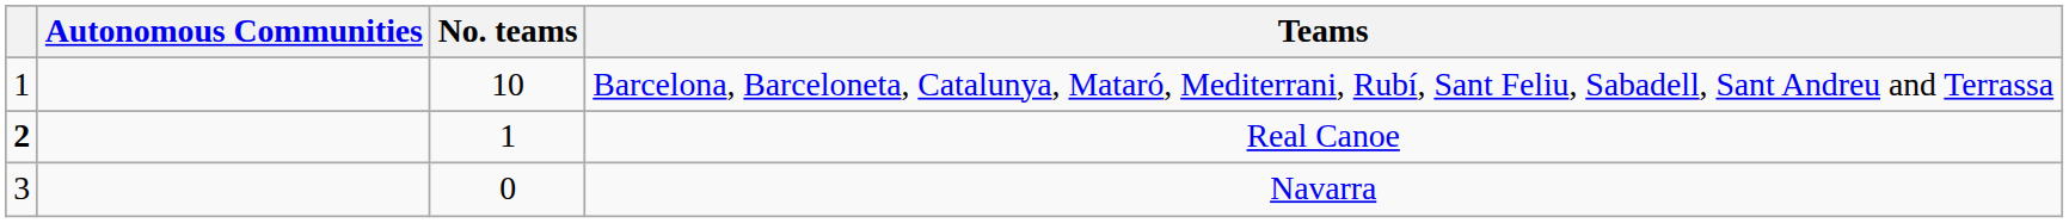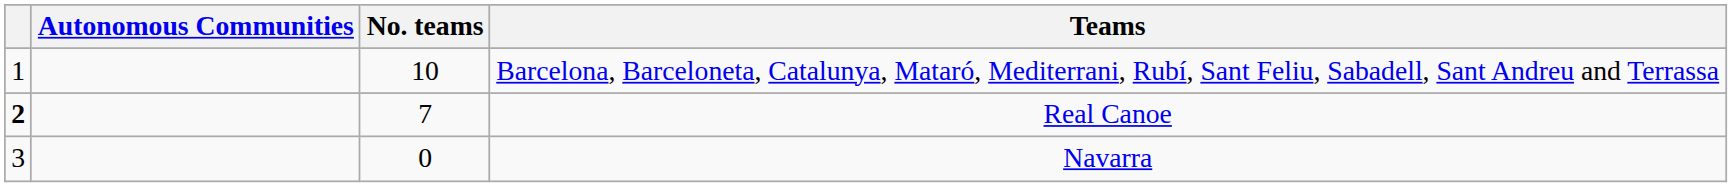 <table class="wikitable">
 <tr>
 <th></th>
 <th><a href='#'>Autonomous Communities</a></th>
 <th>No. teams</th>
 <th>Teams</th>
 </tr>
 <tr>
 <td rowspan=1>1</td>
 <td></td>
 <td align=center>10</td>
 <td align=center><a href='#'>Barcelona</a>, <a href='#'>Barceloneta</a>, <a href='#'>Catalunya</a>, <a href='#'>Mataró</a>, <a href='#'>Mediterrani</a>, <a href='#'>Rubí</a>, <a href='#'>Sant Feliu</a>, <a href='#'>Sabadell</a>, <a href='#'>Sant Andreu</a> and <a href='#'>Terrassa</a></td>
 </tr>
 <tr>
 <td rowspan=1><strong>2</strong></td>
 <td></td>
-<td align=center>1</td>
+<td align=center>7</td>
 <td align=center><a href='#'>Real Canoe</a></td>
 </tr>
 <tr>
 <td rowspan=1>3</td>
 <td></td>
 <td align=center>0</td>
 <td align=center><a href='#'>Navarra</a></td>
 </tr>
 </table>
